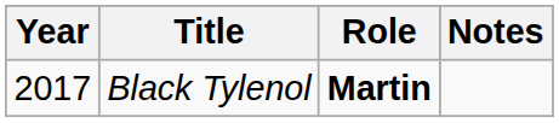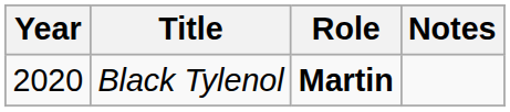 <table class="wikitable">
 <tr>
 <th>Year</th>
 <th>Title</th>
 <th>Role</th>
 <th>Notes</th>
 </tr>
 <tr>
-<td>2017</td>
+<td>2020</td>
 <td><em>Black Tylenol</em></td>
 <td><strong>Martin</strong></td>
 <td></td>
 </tr>
 </table>
